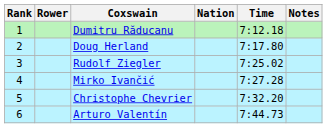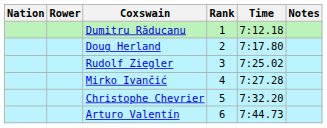 <table class="wikitable sortable" style="text-align:center">
 <tr>
-<th>Rank</th>
+<th>Nation</th>
 <th>Rower</th>
 <th>Coxswain</th>
-<th>Nation</th>
+<th>Rank</th>
 <th>Time</th>
 <th>Notes</th>
 </tr>
 <tr bgcolor=bbf3bb>
-<td>1</td>
+<td align=left></td>
 <td align=left data-sort-value="Popescu, Dimitrie"></td>
 <td align=left data-sort-value="Răducanu, Dumitru"><a href='#'>Dumitru Răducanu</a></td>
-<td align=left></td>
+<td>1</td>
 <td>7:12.18</td>
 <td></td>
 </tr>
 <tr bgcolor=bbf3ff>
-<td>2</td>
+<td align=left></td>
 <td align=left data-sort-value="Espeseth, Robert"></td>
 <td align=left data-sort-value="Herland, Doug"><a href='#'>Doug Herland</a></td>
-<td align=left></td>
+<td>2</td>
 <td>7:17.80</td>
 <td></td>
 </tr>
 <tr bgcolor=bbf3ff>
-<td>3</td>
+<td align=left></td>
 <td align=left data-sort-value="Göpfert, Dieter"></td>
 <td align=left data-sort-value="Ziegler, Rudolf"><a href='#'>Rudolf Ziegler</a></td>
-<td align=left></td>
+<td>3</td>
 <td>7:25.02</td>
 <td></td>
 </tr>
 <tr bgcolor=bbf3ff>
-<td>4</td>
+<td align=left></td>
 <td align=left data-sort-value="Celent, Zlatko"></td>
 <td align=left data-sort-value="Ivančić, Mirko"><a href='#'>Mirko Ivančić</a></td>
-<td align=left></td>
+<td>4</td>
 <td>7:27.28</td>
 <td></td>
 </tr>
 <tr bgcolor=bbf3ff>
-<td>5</td>
+<td align=left></td>
 <td align=left data-sort-value="Bremer, Jean-Pierre"></td>
 <td align=left data-sort-value="Chevrier, Christophe"><a href='#'>Christophe Chevrier</a></td>
-<td align=left></td>
+<td>5</td>
 <td>7:32.20</td>
 <td></td>
 </tr>
 <tr bgcolor=bbf3ff>
-<td>6</td>
+<td align=left></td>
 <td align=left data-sort-value="Montenegro, Alfredo"></td>
 <td align=left data-sort-value="Valentín, Arturo"><a href='#'>Arturo Valentín</a></td>
-<td align=left></td>
+<td>6</td>
 <td>7:44.73</td>
 <td></td>
 </tr>
 </table>
